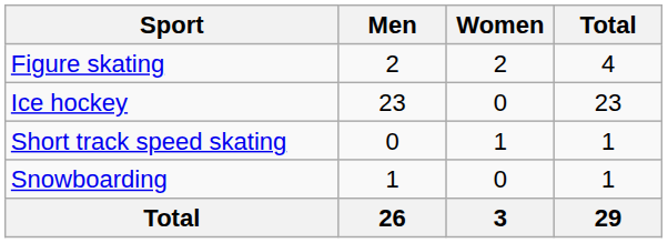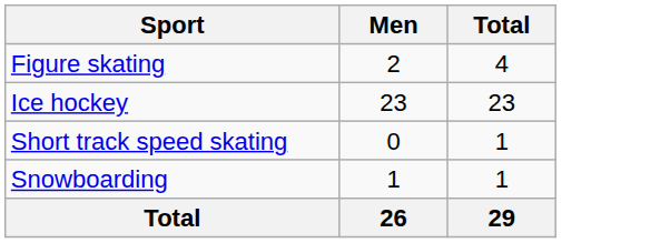 <table class="wikitable" style="text-align:center; font-size: 95%">
 <tr>
 <th width=200>Sport</th>
 <th width=60>Men</th>
-<th width=60>Women</th>
 <th width=60>Total</th>
 </tr>
 <tr>
 <td align=left><a href='#'>Figure skating</a></td>
-<td>2</td>
 <td>2</td>
 <td>4</td>
 </tr>
 <tr>
 <td align=left><a href='#'>Ice hockey</a></td>
 <td>23</td>
-<td>0</td>
 <td>23</td>
 </tr>
 <tr>
 <td align=left><a href='#'>Short track speed skating</a></td>
 <td>0</td>
 <td>1</td>
-<td>1</td>
 </tr>
 <tr>
 <td align=left><a href='#'>Snowboarding</a></td>
 <td>1</td>
-<td>0</td>
 <td>1</td>
 </tr>
 <tr>
 <th>Total</th>
 <th>26</th>
-<th>3</th>
 <th>29</th>
 </tr>
 </table>
